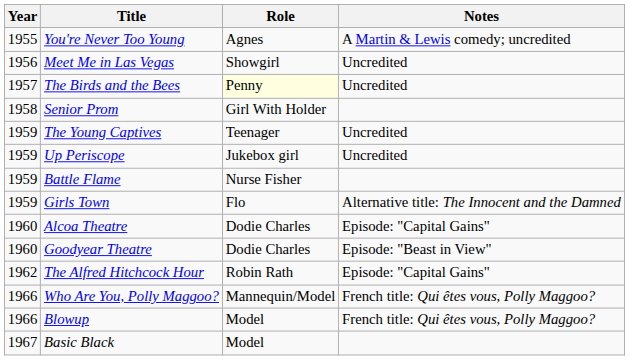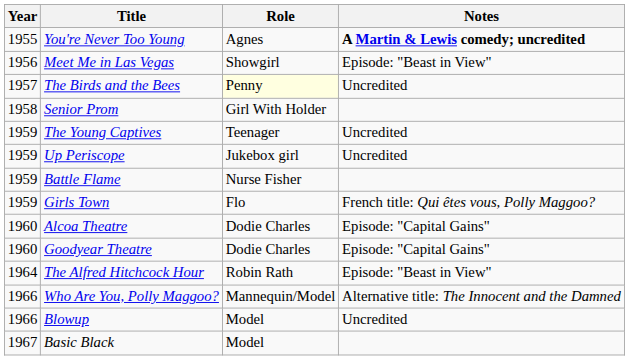 <table class="wikitable sortable">
 <tr>
 <th>Year</th>
 <th>Title</th>
 <th>Role</th>
 <th class="unsortable">Notes</th>
 </tr>
 <tr>
 <td>1955</td>
 <td><em><a href='#'>You're Never Too Young</a></em></td>
 <td>Agnes</td>
-<td>A <a href='#'>Martin & Lewis</a> comedy; uncredited</td>
+<td><strong>A <a href='#'>Martin & Lewis</a> comedy; uncredited</strong></td>
 </tr>
 <tr>
 <td>1956</td>
 <td><em><a href='#'>Meet Me in Las Vegas</a></em></td>
 <td>Showgirl</td>
-<td>Uncredited</td>
+<td>Episode: "Beast in View"</td>
 </tr>
 <tr>
 <td>1957</td>
 <td><em><a href='#'>The Birds and the Bees</a></em></td>
 <td style="background: lightyellow;">Penny</td>
 <td>Uncredited</td>
 </tr>
 <tr>
 <td>1958</td>
 <td><em><a href='#'>Senior Prom</a></em></td>
 <td>Girl With Holder</td>
 <td></td>
 </tr>
 <tr>
 <td>1959</td>
 <td><em><a href='#'>The Young Captives</a></em></td>
 <td>Teenager</td>
 <td>Uncredited</td>
 </tr>
 <tr>
 <td>1959</td>
 <td><em><a href='#'>Up Periscope</a></em></td>
 <td>Jukebox girl</td>
 <td>Uncredited</td>
 </tr>
 <tr>
 <td>1959</td>
 <td><em><a href='#'>Battle Flame</a></em></td>
 <td>Nurse Fisher</td>
 <td></td>
 </tr>
 <tr>
 <td>1959</td>
 <td><em><a href='#'>Girls Town</a></em></td>
 <td>Flo</td>
-<td>Alternative title: <em>The Innocent and the Damned</em></td>
+<td>French title: <em>Qui êtes vous, Polly Maggoo?</em></td>
 </tr>
 <tr>
 <td>1960</td>
 <td><em><a href='#'>Alcoa Theatre</a></em></td>
 <td>Dodie Charles</td>
 <td>Episode: "Capital Gains"</td>
 </tr>
 <tr>
 <td>1960</td>
 <td><em><a href='#'>Goodyear Theatre</a></em></td>
 <td>Dodie Charles</td>
-<td>Episode: "Beast in View"</td>
+<td>Episode: "Capital Gains"</td>
 </tr>
 <tr>
-<td>1962</td>
+<td>1964</td>
 <td><em><a href='#'>The Alfred Hitchcock Hour</a></em></td>
 <td>Robin Rath</td>
-<td>Episode: "Capital Gains"</td>
+<td>Episode: "Beast in View"</td>
 </tr>
 <tr>
 <td>1966</td>
 <td><em><a href='#'>Who Are You, Polly Maggoo?</a></em></td>
 <td>Mannequin/Model</td>
-<td>French title: <em>Qui êtes vous, Polly Maggoo?</em></td>
+<td>Alternative title: <em>The Innocent and the Damned</em></td>
 </tr>
 <tr>
 <td>1966</td>
 <td><em><a href='#'>Blowup</a></em></td>
 <td>Model</td>
-<td>French title: <em>Qui êtes vous, Polly Maggoo?</em></td>
+<td>Uncredited</td>
 </tr>
 <tr>
 <td>1967</td>
 <td><em>Basic Black</em></td>
 <td>Model</td>
 <td></td>
 </tr>
 </table>
